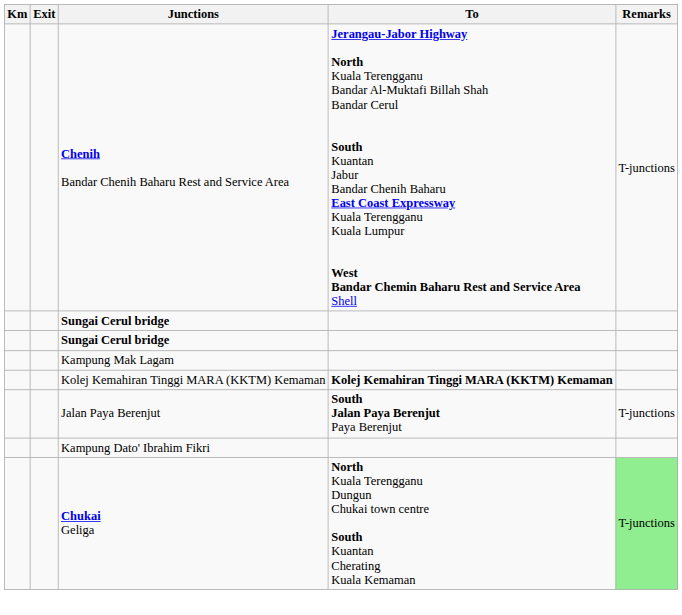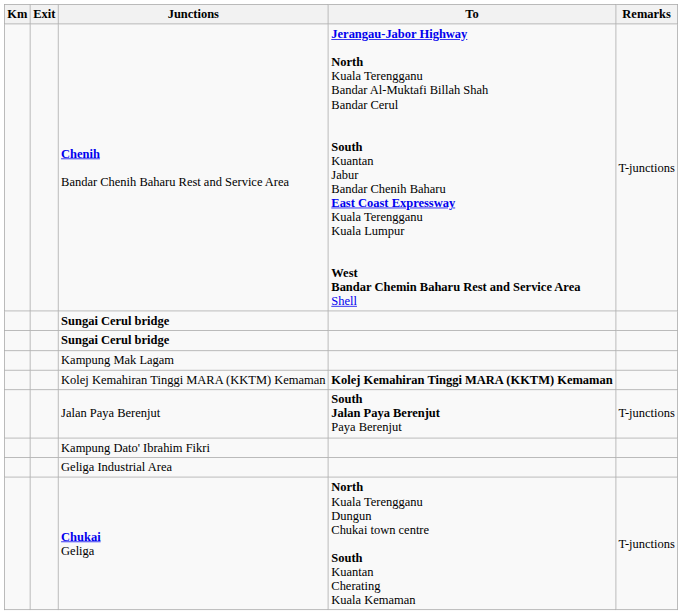 <table class="wikitable">
 <tr>
 <th>Km</th>
 <th>Exit</th>
 <th>Junctions</th>
 <th>To</th>
 <th>Remarks</th>
 </tr>
 <tr>
 <td></td>
 <td></td>
 <td><strong><a href='#'>Chenih</a></strong><br><br> Bandar Chenih Baharu Rest and Service Area</td>
 <td> <strong><a href='#'>Jerangau-Jabor Highway</a></strong><br><br><strong>North</strong><br> Kuala Terengganu<br> Bandar Al-Muktafi Billah Shah<br> Bandar Cerul<br><br><br><strong>South</strong><br> Kuantan<br> Jabur<br> Bandar Chenih Baharu<br> <strong><a href='#'>East Coast Expressway</a></strong><br>Kuala Terengganu<br>Kuala Lumpur<br><br><br><strong>West</strong><br> <strong>Bandar Chemin Baharu Rest and Service Area</strong><br>       <a href='#'>Shell</a></td>
 <td>T-junctions</td>
 </tr>
 <tr>
 <td></td>
 <td></td>
 <td><strong>Sungai Cerul bridge</strong></td>
 <td></td>
 <td></td>
 </tr>
 <tr>
 <td></td>
 <td></td>
 <td><strong>Sungai Cerul bridge</strong></td>
 <td></td>
 <td></td>
 </tr>
 <tr>
 <td></td>
 <td></td>
 <td>Kampung Mak Lagam</td>
 <td></td>
 <td></td>
 </tr>
 <tr>
 <td></td>
 <td></td>
 <td>Kolej Kemahiran Tinggi MARA (KKTM) Kemaman </td>
 <td><strong>Kolej Kemahiran Tinggi MARA (KKTM) Kemaman</strong> </td>
 <td></td>
 </tr>
 <tr>
 <td></td>
 <td></td>
 <td>Jalan Paya Berenjut</td>
 <td><strong>South</strong><br><strong>Jalan Paya Berenjut</strong><br>Paya Berenjut</td>
 <td>T-junctions</td>
 </tr>
 <tr>
 <td></td>
 <td></td>
 <td>Kampung Dato' Ibrahim Fikri</td>
 <td></td>
 <td></td>
 </tr>
 <tr>
 <td></td>
 <td></td>
+<td>Geliga Industrial Area</td>
+<td></td>
+<td></td>
+</tr>
+<tr>
+<td></td>
+<td></td>
 <td><strong><a href='#'>Chukai</a></strong><br>Geliga</td>
 <td><strong>North</strong><br>  Kuala Terengganu<br>  Dungun<br>  Chukai town centre<br><br><strong>South</strong><br>  Kuantan<br>  Cherating<br>  Kuala Kemaman</td>
-<td style="background: lightgreen;">T-junctions</td>
+<td>T-junctions</td>
 </tr>
 </table>
